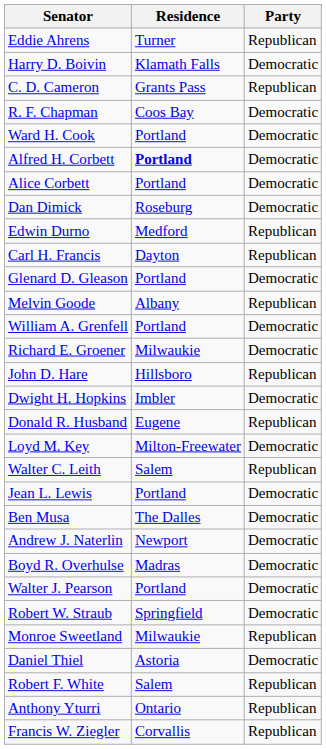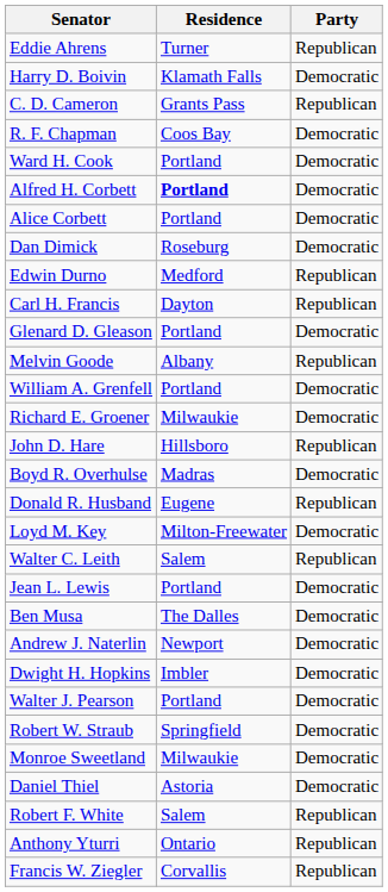 <table class="wikitable">
 <tr>
 <th>Senator</th>
 <th>Residence</th>
 <th>Party</th>
 </tr>
 <tr>
 <td><a href='#'>Eddie Ahrens</a></td>
 <td><a href='#'>Turner</a></td>
 <td>Republican</td>
 </tr>
 <tr>
 <td><a href='#'>Harry D. Boivin</a></td>
 <td><a href='#'>Klamath Falls</a></td>
 <td>Democratic</td>
 </tr>
 <tr>
 <td><a href='#'>C. D. Cameron</a></td>
 <td><a href='#'>Grants Pass</a></td>
 <td>Republican</td>
 </tr>
 <tr>
 <td><a href='#'>R. F. Chapman</a></td>
 <td><a href='#'>Coos Bay</a></td>
 <td>Democratic</td>
 </tr>
 <tr>
 <td><a href='#'>Ward H. Cook</a></td>
 <td><a href='#'>Portland</a></td>
 <td>Democratic</td>
 </tr>
 <tr>
 <td><a href='#'>Alfred H. Corbett</a></td>
 <td><strong><a href='#'>Portland</a></strong></td>
 <td>Democratic</td>
 </tr>
 <tr>
 <td><a href='#'>Alice Corbett</a></td>
 <td><a href='#'>Portland</a></td>
 <td>Democratic</td>
 </tr>
 <tr>
 <td><a href='#'>Dan Dimick</a></td>
 <td><a href='#'>Roseburg</a></td>
 <td>Democratic</td>
 </tr>
 <tr>
 <td><a href='#'>Edwin Durno</a></td>
 <td><a href='#'>Medford</a></td>
 <td>Republican</td>
 </tr>
 <tr>
 <td><a href='#'>Carl H. Francis</a></td>
 <td><a href='#'>Dayton</a></td>
 <td>Republican</td>
 </tr>
 <tr>
 <td><a href='#'>Glenard D. Gleason</a></td>
 <td><a href='#'>Portland</a></td>
 <td>Democratic</td>
 </tr>
 <tr>
 <td><a href='#'>Melvin Goode</a></td>
 <td><a href='#'>Albany</a></td>
 <td>Republican</td>
 </tr>
 <tr>
 <td><a href='#'>William A. Grenfell</a></td>
 <td><a href='#'>Portland</a></td>
 <td>Democratic</td>
 </tr>
 <tr>
 <td><a href='#'>Richard E. Groener</a></td>
 <td><a href='#'>Milwaukie</a></td>
 <td>Democratic</td>
 </tr>
 <tr>
 <td><a href='#'>John D. Hare</a></td>
 <td><a href='#'>Hillsboro</a></td>
 <td>Republican</td>
 </tr>
 <tr>
-<td><a href='#'>Dwight H. Hopkins</a></td>
-<td><a href='#'>Imbler</a></td>
+<td><a href='#'>Boyd R. Overhulse</a></td>
+<td><a href='#'>Madras</a></td>
 <td>Democratic</td>
 </tr>
 <tr>
 <td><a href='#'>Donald R. Husband</a></td>
 <td><a href='#'>Eugene</a></td>
 <td>Republican</td>
 </tr>
 <tr>
 <td><a href='#'>Loyd M. Key</a></td>
 <td><a href='#'>Milton-Freewater</a></td>
 <td>Democratic</td>
 </tr>
 <tr>
 <td><a href='#'>Walter C. Leith</a></td>
 <td><a href='#'>Salem</a></td>
 <td>Republican</td>
 </tr>
 <tr>
 <td><a href='#'>Jean L. Lewis</a></td>
 <td><a href='#'>Portland</a></td>
 <td>Democratic</td>
 </tr>
 <tr>
 <td><a href='#'>Ben Musa</a></td>
 <td><a href='#'>The Dalles</a></td>
 <td>Democratic</td>
 </tr>
 <tr>
 <td><a href='#'>Andrew J. Naterlin</a></td>
 <td><a href='#'>Newport</a></td>
 <td>Democratic</td>
 </tr>
 <tr>
-<td><a href='#'>Boyd R. Overhulse</a></td>
-<td><a href='#'>Madras</a></td>
+<td><a href='#'>Dwight H. Hopkins</a></td>
+<td><a href='#'>Imbler</a></td>
 <td>Democratic</td>
 </tr>
 <tr>
 <td><a href='#'>Walter J. Pearson</a></td>
 <td><a href='#'>Portland</a></td>
 <td>Democratic</td>
 </tr>
 <tr>
 <td><a href='#'>Robert W. Straub</a></td>
 <td><a href='#'>Springfield</a></td>
 <td>Democratic</td>
 </tr>
 <tr>
 <td><a href='#'>Monroe Sweetland</a></td>
 <td><a href='#'>Milwaukie</a></td>
-<td>Republican</td>
+<td>Democratic</td>
 </tr>
 <tr>
 <td><a href='#'>Daniel Thiel</a></td>
 <td><a href='#'>Astoria</a></td>
 <td>Democratic</td>
 </tr>
 <tr>
 <td><a href='#'>Robert F. White</a></td>
 <td><a href='#'>Salem</a></td>
 <td>Republican</td>
 </tr>
 <tr>
 <td><a href='#'>Anthony Yturri</a></td>
 <td><a href='#'>Ontario</a></td>
 <td>Republican</td>
 </tr>
 <tr>
 <td><a href='#'>Francis W. Ziegler</a></td>
 <td><a href='#'>Corvallis</a></td>
 <td>Republican</td>
 </tr>
 </table>
